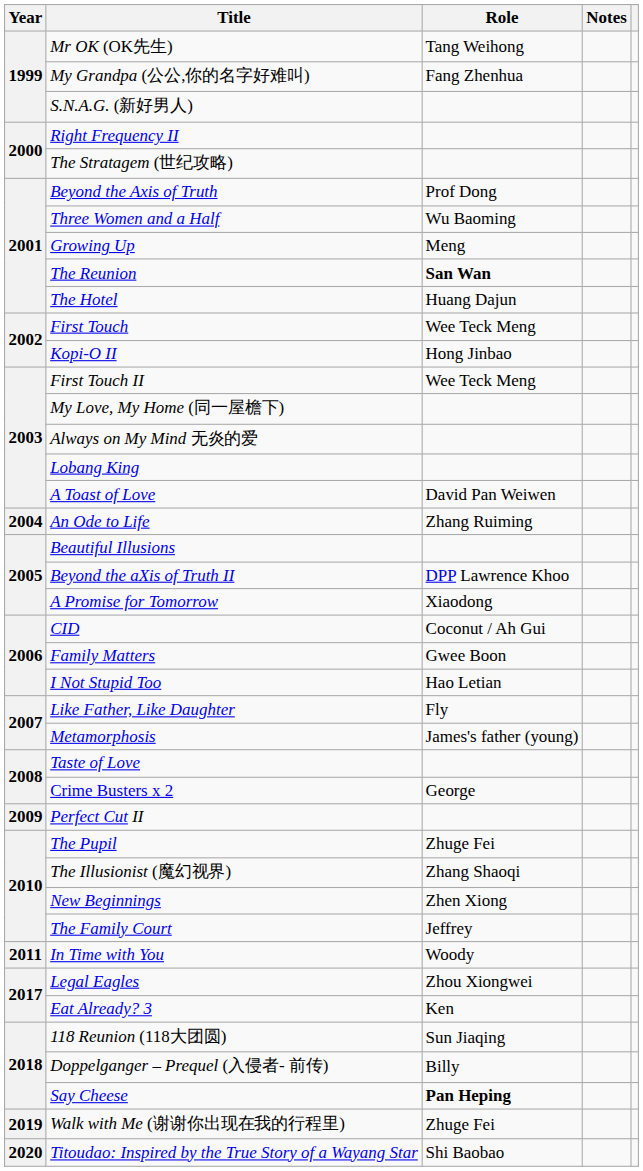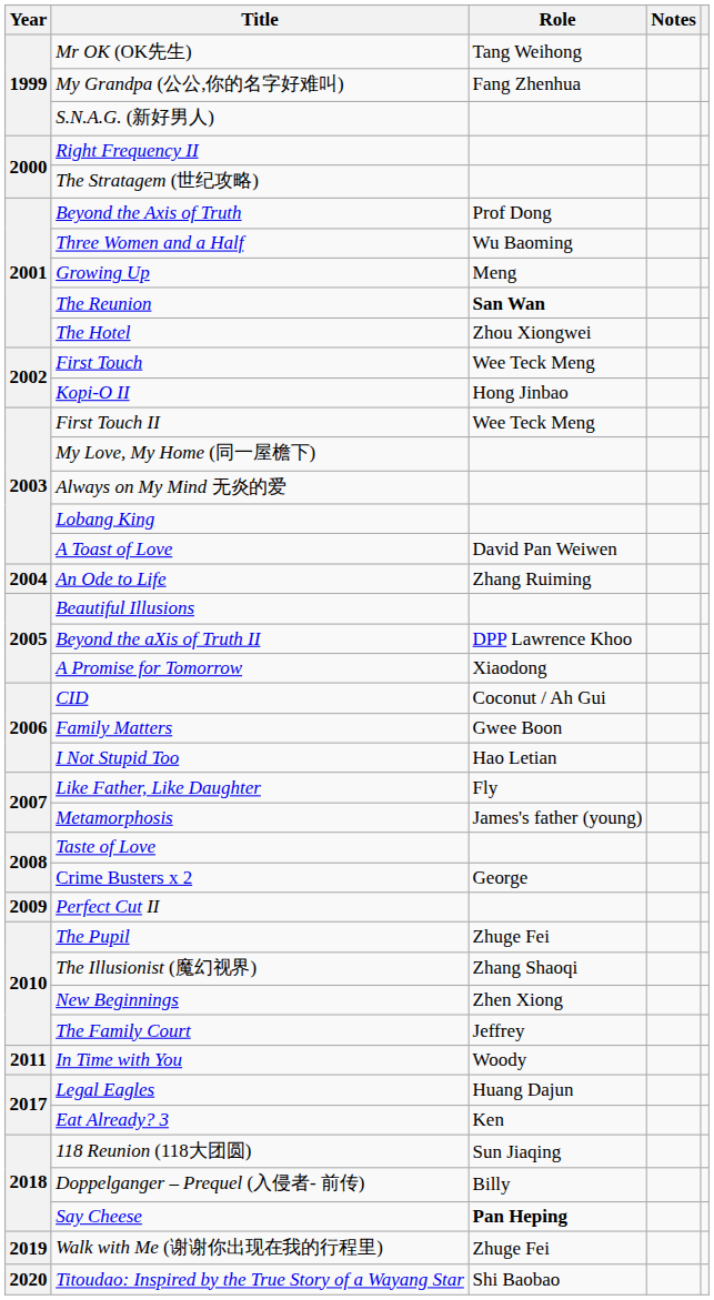 <table class="wikitable sortable plainrowheaders">
 <tr>
 <th scope="col">Year</th>
 <th scope="col">Title</th>
 <th scope="col">Role</th>
 <th scope="col" class="unsortable">Notes</th>
 <th scope="col" class="unsortable"></th>
 </tr>
 <tr>
 <th scope="row" rowspan="3">1999</th>
 <td><em>Mr OK</em> (OK先生)</td>
 <td>Tang Weihong</td>
 <td></td>
 <td></td>
 </tr>
 <tr>
 <td><em>My Grandpa</em> (公公,你的名字好难叫)</td>
 <td>Fang Zhenhua</td>
 <td></td>
 <td></td>
 </tr>
 <tr>
 <td><em>S.N.A.G.</em> (新好男人)</td>
 <td></td>
 <td></td>
 <td></td>
 </tr>
 <tr>
 <th scope="row" rowspan="2">2000</th>
 <td><em><a href='#'>Right Frequency II</a></em></td>
 <td></td>
 <td></td>
 <td></td>
 </tr>
 <tr>
 <td><em>The Stratagem</em> (世纪攻略)</td>
 <td></td>
 <td></td>
 <td></td>
 </tr>
 <tr>
 <th scope="row" rowspan="5">2001</th>
 <td><em><a href='#'>Beyond the Axis of Truth</a></em></td>
 <td>Prof Dong</td>
 <td></td>
 <td></td>
 </tr>
 <tr>
 <td><em><a href='#'>Three Women and a Half</a></em></td>
 <td>Wu Baoming</td>
 <td></td>
 <td></td>
 </tr>
 <tr>
 <td><em><a href='#'>Growing Up</a></em></td>
 <td>Meng</td>
 <td></td>
 <td></td>
 </tr>
 <tr>
 <td><em><a href='#'>The Reunion</a></em></td>
 <td><strong>San Wan</strong></td>
 <td></td>
 <td></td>
 </tr>
 <tr>
 <td><em><a href='#'>The Hotel</a></em></td>
-<td>Huang Dajun</td>
+<td>Zhou Xiongwei</td>
 <td></td>
 <td></td>
 </tr>
 <tr>
 <th scope="row" rowspan="2">2002</th>
 <td><em><a href='#'>First Touch</a></em></td>
 <td>Wee Teck Meng</td>
 <td></td>
 <td></td>
 </tr>
 <tr>
 <td><em><a href='#'>Kopi-O II</a></em></td>
 <td>Hong Jinbao</td>
 <td></td>
 <td></td>
 </tr>
 <tr>
 <th scope="row" rowspan="5">2003</th>
 <td><em>First Touch II</em></td>
 <td>Wee Teck Meng</td>
 <td></td>
 <td></td>
 </tr>
 <tr>
 <td><em>My Love, My Home</em> (同一屋檐下)</td>
 <td></td>
 <td></td>
 <td></td>
 </tr>
 <tr>
 <td><em>Always on My Mind</em> 无炎的爱</td>
 <td></td>
 <td></td>
 <td></td>
 </tr>
 <tr>
 <td><em><a href='#'>Lobang King</a></em></td>
 <td></td>
 <td></td>
 <td></td>
 </tr>
 <tr>
 <td><em><a href='#'>A Toast of Love</a></em></td>
 <td>David Pan Weiwen</td>
 <td></td>
 <td></td>
 </tr>
 <tr>
 <th scope="row">2004</th>
 <td><em><a href='#'>An Ode to Life</a></em></td>
 <td>Zhang Ruiming</td>
 <td></td>
 <td></td>
 </tr>
 <tr>
 <th scope="row" rowspan="3">2005</th>
 <td><em><a href='#'>Beautiful Illusions</a></em></td>
 <td></td>
 <td></td>
 <td></td>
 </tr>
 <tr>
 <td><em><a href='#'>Beyond the aXis of Truth II</a></em></td>
 <td><a href='#'>DPP</a> Lawrence Khoo</td>
 <td></td>
 <td></td>
 </tr>
 <tr>
 <td><em><a href='#'>A Promise for Tomorrow</a></em></td>
 <td>Xiaodong</td>
 <td></td>
 <td></td>
 </tr>
 <tr>
 <th scope="row" rowspan="3">2006</th>
 <td><em><a href='#'>CID</a></em></td>
 <td>Coconut / Ah Gui</td>
 <td></td>
 <td></td>
 </tr>
 <tr>
 <td><em><a href='#'>Family Matters</a></em></td>
 <td>Gwee Boon</td>
 <td></td>
 <td></td>
 </tr>
 <tr>
 <td><em><a href='#'>I Not Stupid Too</a></em></td>
 <td>Hao Letian</td>
 <td></td>
 <td></td>
 </tr>
 <tr>
 <th scope="row" rowspan="2">2007</th>
 <td><em><a href='#'>Like Father, Like Daughter</a></em></td>
 <td>Fly</td>
 <td></td>
 <td></td>
 </tr>
 <tr>
 <td><em><a href='#'>Metamorphosis</a></em></td>
 <td>James's father (young)</td>
 <td></td>
 <td></td>
 </tr>
 <tr>
 <th scope="row" rowspan="2">2008</th>
 <td><em><a href='#'>Taste of Love</a></em></td>
 <td></td>
 <td></td>
 <td></td>
 </tr>
 <tr>
 <td><a href='#'>Crime Busters x 2</a></td>
 <td>George</td>
 <td></td>
 <td></td>
 </tr>
 <tr>
 <th scope="row">2009</th>
 <td><em><a href='#'>Perfect Cut</a> II</em></td>
 <td></td>
 <td></td>
 <td></td>
 </tr>
 <tr>
 <th scope="row" rowspan="4">2010</th>
 <td><em><a href='#'>The Pupil</a></em></td>
 <td>Zhuge Fei</td>
 <td></td>
 <td></td>
 </tr>
 <tr>
 <td><em>The Illusionist</em> (魔幻视界)</td>
 <td>Zhang Shaoqi</td>
 <td></td>
 <td></td>
 </tr>
 <tr>
 <td><em><a href='#'>New Beginnings</a></em></td>
 <td>Zhen Xiong</td>
 <td></td>
 <td></td>
 </tr>
 <tr>
 <td><em><a href='#'>The Family Court</a></em></td>
 <td>Jeffrey</td>
 <td></td>
 <td></td>
 </tr>
 <tr>
 <th scope="row">2011</th>
 <td><em><a href='#'>In Time with You</a></em></td>
 <td>Woody</td>
 <td></td>
 <td></td>
 </tr>
 <tr>
 <th scope="row" rowspan=2>2017</th>
 <td><em><a href='#'>Legal Eagles</a></em></td>
-<td>Zhou Xiongwei</td>
+<td>Huang Dajun</td>
 <td></td>
 <td></td>
 </tr>
 <tr>
 <td><em><a href='#'>Eat Already? 3</a></em></td>
 <td>Ken</td>
 <td></td>
 <td></td>
 </tr>
 <tr>
 <th scope="row" rowspan=3>2018</th>
 <td><em>118 Reunion</em> (118大团圆)</td>
 <td>Sun Jiaqing</td>
 <td></td>
 <td></td>
 </tr>
 <tr>
 <td><em>Doppelganger – Prequel</em> (入侵者- 前传)</td>
 <td>Billy</td>
 <td></td>
 <td></td>
 </tr>
 <tr>
 <td><em><a href='#'>Say Cheese</a></em></td>
 <td><strong>Pan Heping</strong></td>
 <td></td>
 <td></td>
 </tr>
 <tr>
 <th scope="row" rowspan=1>2019</th>
 <td><em>Walk with Me</em> (谢谢你出现在我的行程里)</td>
 <td>Zhuge Fei</td>
 <td></td>
 <td></td>
 </tr>
 <tr>
 <th scope="row" rowspan=1>2020</th>
 <td><em><a href='#'>Titoudao: Inspired by the True Story of a Wayang Star</a></em></td>
 <td>Shi Baobao</td>
 <td></td>
 <td></td>
 </tr>
 </table>
